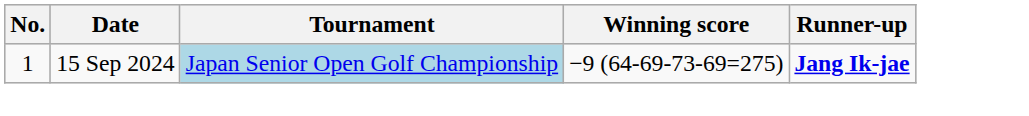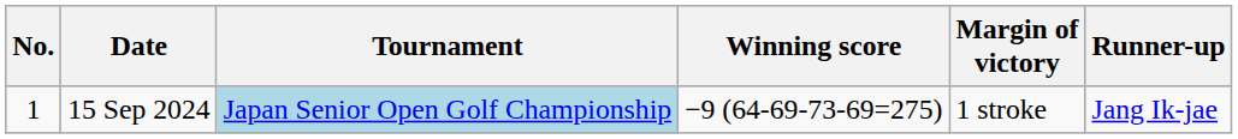 <table class="wikitable" style="font-size:95%;">
 <tr>
 <th>No.</th>
 <th>Date</th>
 <th>Tournament</th>
 <th>Winning score</th>
+<th>Margin of<br>victory</th>
 <th>Runner-up</th>
 </tr>
 <tr>
 <td align=center>1</td>
 <td align=right>15 Sep 2024</td>
 <td style="background: lightblue;"><a href='#'>Japan Senior Open Golf Championship</a></td>
 <td>−9 (64-69-73-69=275)</td>
-<td><strong> <a href='#'>Jang Ik-jae</a></strong></td>
+<td>1 stroke</td>
+<td> <a href='#'>Jang Ik-jae</a></td>
 </tr>
 </table>
